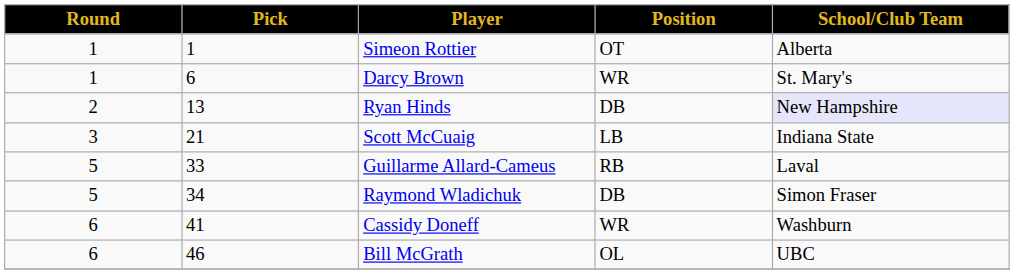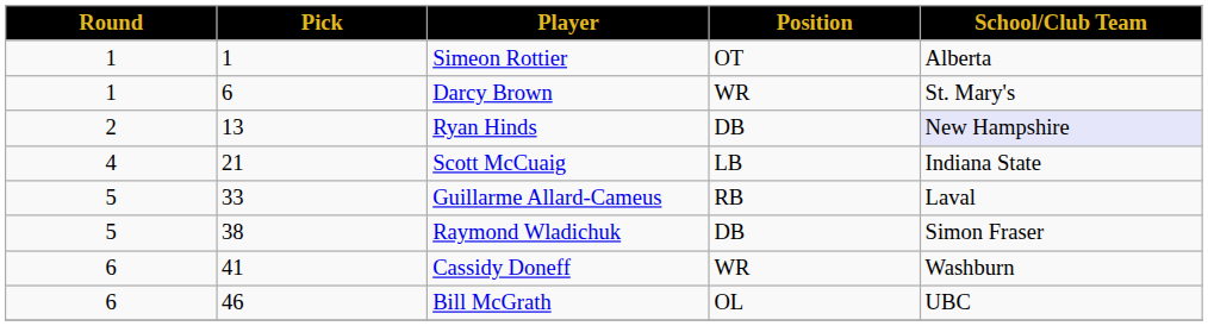 <table class="wikitable sortable sortable">
 <tr>
 <th style="background:black;color:#e1b81e;" width="15%">Round</th>
 <th style="background:black;color:#e1b81e;" width="15%">Pick</th>
 <th style="background:black;color:#e1b81e;" width="20%">Player</th>
 <th style="background:black;color:#e1b81e;" width="15%">Position</th>
 <th style="background:black;color:#e1b81e;" width="20%">School/Club Team</th>
 </tr>
 <tr>
 <td align=center>1</td>
 <td>1</td>
 <td><a href='#'>Simeon Rottier</a></td>
 <td>OT</td>
 <td>Alberta</td>
 </tr>
 <tr>
 <td align=center>1</td>
 <td>6</td>
 <td><a href='#'>Darcy Brown</a></td>
 <td>WR</td>
 <td>St. Mary's</td>
 </tr>
 <tr>
 <td align=center>2</td>
 <td>13</td>
 <td><a href='#'>Ryan Hinds</a></td>
 <td>DB</td>
 <td style="background: lavender;">New Hampshire</td>
 </tr>
 <tr>
-<td align=center>3</td>
+<td align=center>4</td>
 <td>21</td>
 <td><a href='#'>Scott McCuaig</a></td>
 <td>LB</td>
 <td>Indiana State</td>
 </tr>
 <tr>
 <td align=center>5</td>
 <td>33</td>
 <td><a href='#'>Guillarme Allard-Cameus</a></td>
 <td>RB</td>
 <td>Laval</td>
 </tr>
 <tr>
 <td align=center>5</td>
-<td>34</td>
+<td>38</td>
 <td><a href='#'>Raymond Wladichuk</a></td>
 <td>DB</td>
 <td>Simon Fraser</td>
 </tr>
 <tr>
 <td align=center>6</td>
 <td>41</td>
 <td><a href='#'>Cassidy Doneff</a></td>
 <td>WR</td>
 <td>Washburn</td>
 </tr>
 <tr>
 <td align=center>6</td>
 <td>46</td>
 <td><a href='#'>Bill McGrath</a></td>
 <td>OL</td>
 <td>UBC</td>
 </tr>
 <tr>
 </tr>
 </table>
